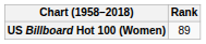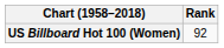 <table class="wikitable plainrowheaders" style="text-align:center">
 <tr>
 <th>Chart (1958–2018)</th>
 <th>Rank</th>
 </tr>
 <tr>
 <th scope="row">US <em>Billboard</em> Hot 100 (Women)</th>
-<td>89</td>
+<td>92</td>
 </tr>
 </table>
